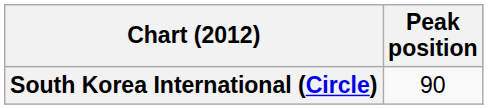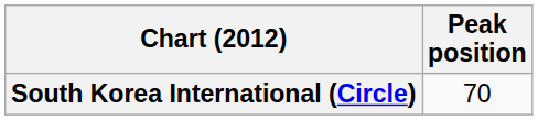 <table class="wikitable sortable plainrowheaders" style="text-align:center">
 <tr>
 <th scope="col">Chart (2012)</th>
 <th scope="col">Peak<br>position</th>
 </tr>
 <tr>
 <th scope="row">South Korea International (<a href='#'>Circle</a>)</th>
-<td>90</td>
+<td>70</td>
 </tr>
 </table>
